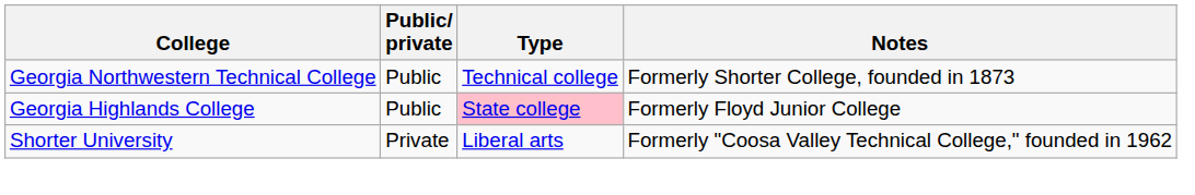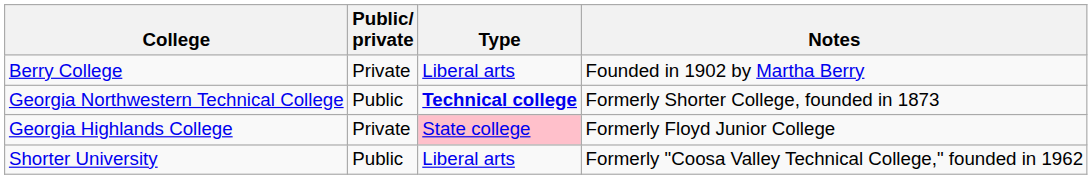 <table class="wikitable">
 <tr>
 <th valign="bottom">College</th>
 <th>Public/<br>private</th>
 <th valign="bottom">Type</th>
 <th valign="bottom">Notes</th>
 </tr>
 <tr>
+<td><a href='#'>Berry College</a></td>
+<td>Private</td>
+<td><a href='#'>Liberal arts</a></td>
+<td>Founded in 1902 by <a href='#'>Martha Berry</a></td>
+</tr>
+<tr>
 <td><a href='#'>Georgia Northwestern Technical College</a></td>
 <td>Public</td>
-<td><a href='#'>Technical college</a></td>
+<td><strong><a href='#'>Technical college</a></strong></td>
 <td>Formerly Shorter College, founded in 1873</td>
 </tr>
 <tr>
 <td><a href='#'>Georgia Highlands College</a></td>
-<td>Public</td>
+<td>Private</td>
 <td style="background: pink;"><a href='#'>State college</a></td>
 <td>Formerly Floyd Junior College</td>
 </tr>
 <tr>
 <td><a href='#'>Shorter University</a></td>
-<td>Private</td>
+<td>Public</td>
 <td><a href='#'>Liberal arts</a></td>
 <td>Formerly "Coosa Valley Technical College," founded in 1962</td>
 </tr>
 </table>
